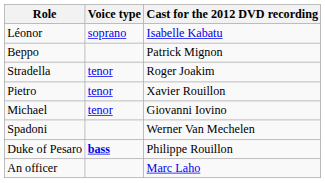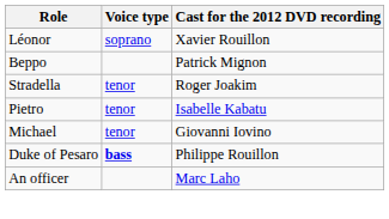 <table class="wikitable">
 <tr>
 <th>Role</th>
 <th>Voice type</th>
 <th>Cast for the 2012 DVD recording</th>
 </tr>
 <tr>
 <td>Léonor</td>
 <td><a href='#'>soprano</a></td>
-<td><a href='#'>Isabelle Kabatu</a></td>
+<td>Xavier Rouillon</td>
 </tr>
 <tr>
 <td>Beppo</td>
 <td></td>
 <td>Patrick Mignon</td>
 </tr>
 <tr>
 <td>Stradella</td>
 <td><a href='#'>tenor</a></td>
 <td>Roger Joakim</td>
 </tr>
 <tr>
 <td>Pietro</td>
 <td><a href='#'>tenor</a></td>
-<td>Xavier Rouillon</td>
+<td><a href='#'>Isabelle Kabatu</a></td>
 </tr>
 <tr>
 <td>Michael</td>
 <td><a href='#'>tenor</a></td>
 <td>Giovanni Iovino</td>
-</tr>
-<tr>
-<td>Spadoni</td>
-<td></td>
-<td>Werner Van Mechelen</td>
 </tr>
 <tr>
 <td>Duke of Pesaro</td>
 <td><strong><a href='#'>bass</a></strong></td>
 <td>Philippe Rouillon</td>
 </tr>
 <tr>
 <td>An officer</td>
 <td></td>
 <td><a href='#'>Marc Laho</a></td>
 </tr>
 </table>
